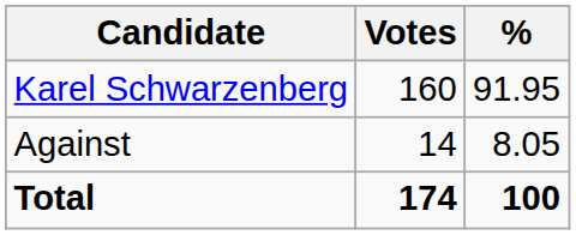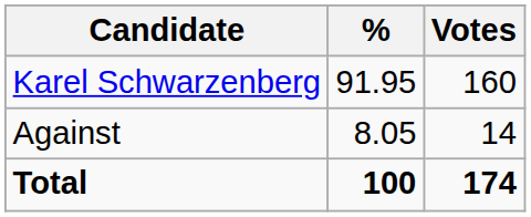 <table class=wikitable style=text-align:right>
 <tr>
 <th>Candidate</th>
+<th>%</th>
 <th>Votes</th>
-<th>%</th>
 </tr>
 <tr>
 <td align=left><a href='#'>Karel Schwarzenberg</a></td>
+<td>91.95</td>
 <td>160</td>
-<td>91.95</td>
 </tr>
 <tr>
 <td align=left>Against</td>
+<td>8.05</td>
 <td>14</td>
-<td>8.05</td>
 </tr>
 <tr>
 <td align=left><strong>Total</strong></td>
+<td><strong>100</strong></td>
 <td><strong>174</strong></td>
-<td><strong>100</strong></td>
 </tr>
 </table>
